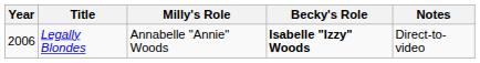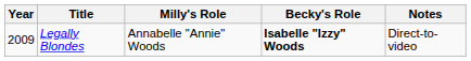 <table class="wikitable">
 <tr>
 <th>Year</th>
 <th>Title</th>
 <th>Milly's Role</th>
 <th>Becky's Role</th>
 <th>Notes</th>
 </tr>
 <tr>
-<td>2006</td>
+<td>2009</td>
 <td><em><a href='#'>Legally Blondes</a></em></td>
 <td>Annabelle "Annie" Woods</td>
 <td><strong>Isabelle "Izzy" Woods</strong></td>
 <td>Direct-to-video</td>
 </tr>
 </table>
